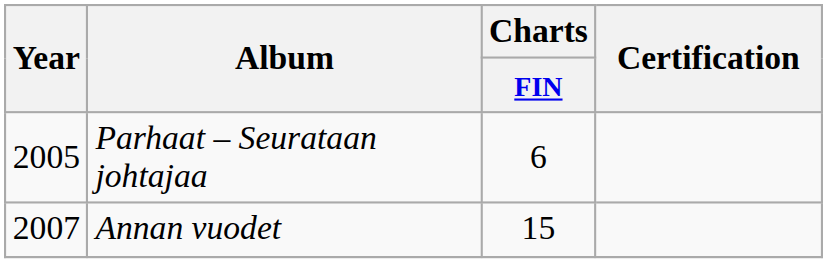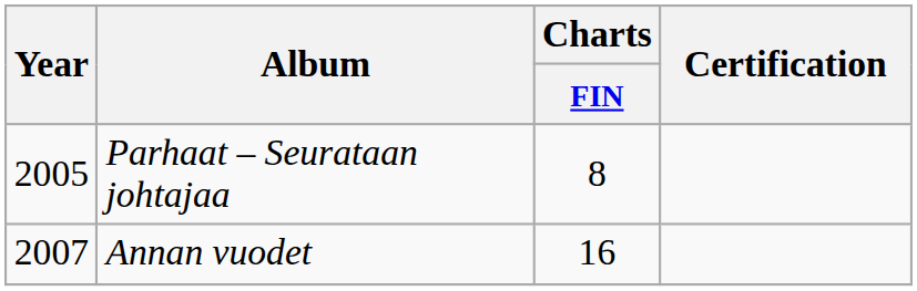 <table class="wikitable">
 <tr>
 <th align="center" rowspan="2">Year</th>
 <th align="center" rowspan="2" width="180">Album</th>
 <th align="center" colspan="1">Charts</th>
 <th align="center" rowspan="2" width="100">Certification</th>
 </tr>
 <tr>
 <th width="20"><small><a href='#'>FIN</a></small><br></th>
 </tr>
 <tr>
 <td align="center">2005</td>
 <td><em>Parhaat – Seurataan johtajaa</em></td>
-<td align="center">6</td>
+<td align="center">8</td>
 <td align="center"></td>
 </tr>
 <tr>
 <td align="center">2007</td>
 <td><em>Annan vuodet</em></td>
-<td align="center">15</td>
+<td align="center">16</td>
 <td align="center"></td>
 </tr>
 <tr>
 </tr>
 </table>
